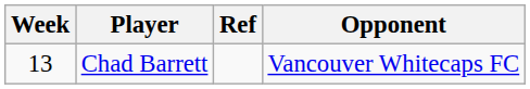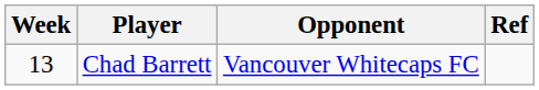 <table class=wikitable>
 <tr>
 <th>Week</th>
 <th>Player</th>
+<th>Opponent</th>
 <th>Ref</th>
-<th>Opponent</th>
 </tr>
 <tr>
 <td align=center>13</td>
 <td> <a href='#'>Chad Barrett</a></td>
+<td><a href='#'>Vancouver Whitecaps FC</a></td>
 <td></td>
-<td><a href='#'>Vancouver Whitecaps FC</a></td>
 </tr>
 </table>
